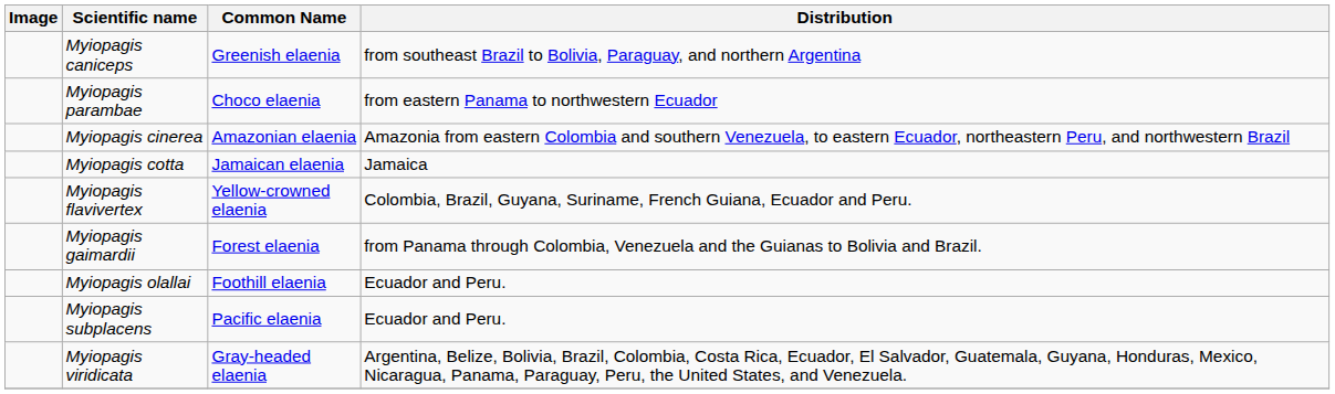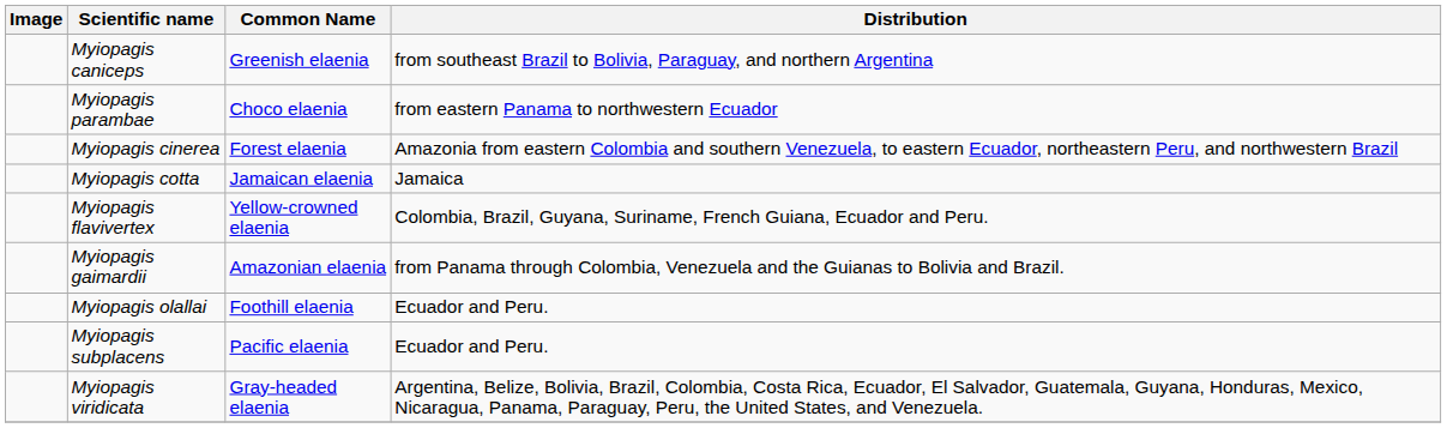 <table class="wikitable">
 <tr>
 <th>Image</th>
 <th>Scientific name</th>
 <th>Common Name</th>
 <th>Distribution</th>
 </tr>
 <tr>
 <td></td>
 <td><em>Myiopagis caniceps</em></td>
 <td><a href='#'>Greenish elaenia</a></td>
 <td>from southeast <a href='#'>Brazil</a> to <a href='#'>Bolivia</a>, <a href='#'>Paraguay</a>, and northern <a href='#'>Argentina</a></td>
 </tr>
 <tr>
 <td></td>
 <td><em>Myiopagis parambae</em></td>
 <td><a href='#'>Choco elaenia</a></td>
 <td>from eastern <a href='#'>Panama</a> to northwestern <a href='#'>Ecuador</a></td>
 </tr>
 <tr>
 <td></td>
 <td><em>Myiopagis cinerea</em></td>
-<td><a href='#'>Amazonian elaenia</a></td>
+<td><a href='#'>Forest elaenia</a></td>
 <td>Amazonia from eastern <a href='#'>Colombia</a> and southern <a href='#'>Venezuela</a>, to eastern <a href='#'>Ecuador</a>, northeastern <a href='#'>Peru</a>, and northwestern <a href='#'>Brazil</a></td>
 </tr>
 <tr>
 <td></td>
 <td><em>Myiopagis cotta</em></td>
 <td><a href='#'>Jamaican elaenia</a></td>
 <td>Jamaica</td>
 </tr>
 <tr>
 <td></td>
 <td><em>Myiopagis flavivertex</em></td>
 <td><a href='#'>Yellow-crowned elaenia</a></td>
 <td>Colombia, Brazil, Guyana, Suriname, French Guiana, Ecuador and Peru.</td>
 </tr>
 <tr>
 <td></td>
 <td><em>Myiopagis gaimardii</em></td>
-<td><a href='#'>Forest elaenia</a></td>
+<td><a href='#'>Amazonian elaenia</a></td>
 <td>from Panama through Colombia, Venezuela and the Guianas to Bolivia and Brazil.</td>
 </tr>
 <tr>
 <td></td>
 <td><em>Myiopagis olallai</em></td>
 <td><a href='#'>Foothill elaenia</a></td>
 <td>Ecuador and Peru.</td>
 </tr>
 <tr>
 <td></td>
 <td><em>Myiopagis subplacens</em></td>
 <td><a href='#'>Pacific elaenia</a></td>
 <td>Ecuador and Peru.</td>
 </tr>
 <tr>
 <td></td>
 <td><em>Myiopagis viridicata</em></td>
 <td><a href='#'>Gray-headed elaenia</a></td>
 <td>Argentina, Belize, Bolivia, Brazil, Colombia, Costa Rica, Ecuador, El Salvador, Guatemala, Guyana, Honduras, Mexico, Nicaragua, Panama, Paraguay, Peru, the United States, and Venezuela.</td>
 </tr>
 <tr>
 </tr>
 </table>
